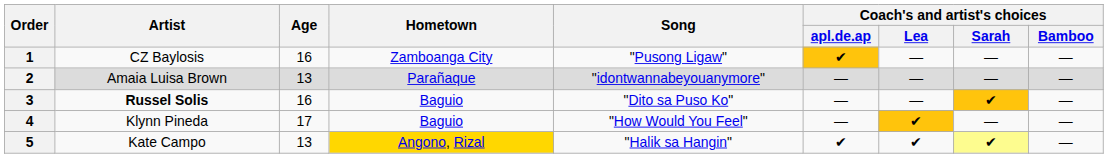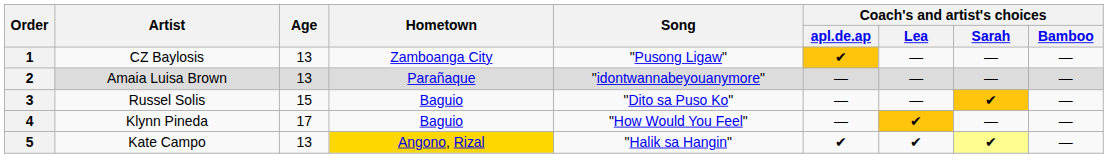 <table class="wikitable" style="text-align:center; line-height:17px; width:100%;">
 <tr>
 <th rowspan="2" scope="col" style="width:04%;">Order</th>
 <th rowspan="2" scope="col" style="width:18%;">Artist</th>
 <th rowspan="2" scope="col" style="width:04%;">Age</th>
 <th rowspan="2" scope="col" style="width:18%;">Hometown</th>
 <th rowspan="2" scope="col" style="width:20%;">Song</th>
 <th colspan="4" scope="col" style="width:24%;">Coach's and artist's choices</th>
 </tr>
 <tr>
 <th style="width:06%;"><a href='#'>apl.de.ap</a></th>
 <th style="width:06%;"><a href='#'>Lea</a></th>
 <th style="width:06%;"><a href='#'>Sarah</a></th>
 <th style="width:06%;"><a href='#'>Bamboo</a></th>
 </tr>
 <tr>
 <th>1</th>
 <td>CZ Baylosis</td>
-<td>16</td>
+<td>13</td>
 <td><a href='#'>Zamboanga City</a></td>
 <td>"<a href='#'>Pusong Ligaw</a>"</td>
 <td style="background:#ffc40c;">✔</td>
 <td>—</td>
 <td>—</td>
 <td>—</td>
 </tr>
 <tr>
 <th>2</th>
 <td style="background:#dcdcdc;">Amaia Luisa Brown</td>
 <td style="background:#dcdcdc;">13</td>
 <td style="background:#dcdcdc;"><a href='#'>Parañaque</a></td>
 <td style="background:#dcdcdc;">"<a href='#'>idontwannabeyouanymore</a>"</td>
 <td style="background:#dcdcdc;">—</td>
 <td style="background:#dcdcdc;">—</td>
 <td style="background:#dcdcdc;">—</td>
 <td style="background:#dcdcdc;">—</td>
 </tr>
 <tr>
 <th>3</th>
-<td><strong>Russel Solis</strong></td>
-<td>16</td>
+<td>Russel Solis</td>
+<td>15</td>
 <td><a href='#'>Baguio</a></td>
 <td>"<a href='#'>Dito sa Puso Ko</a>"</td>
 <td>—</td>
 <td>—</td>
 <td style="background:#ffc40c;">✔</td>
 <td>—</td>
 </tr>
 <tr>
 <th>4</th>
 <td>Klynn Pineda</td>
 <td>17</td>
 <td><a href='#'>Baguio</a></td>
 <td>"<a href='#'>How Would You Feel</a>"</td>
 <td>—</td>
 <td style="background:#ffc40c;">✔</td>
 <td>—</td>
 <td>—</td>
 </tr>
 <tr>
 <th>5</th>
 <td>Kate Campo</td>
 <td>13</td>
 <td style="background: gold;"><a href='#'>Angono</a>, <a href='#'>Rizal</a></td>
 <td>"<a href='#'>Halik sa Hangin</a>"</td>
 <td>✔</td>
 <td>✔</td>
 <td style="background:#fdfc8f;">✔</td>
 <td>—</td>
 </tr>
 </table>
